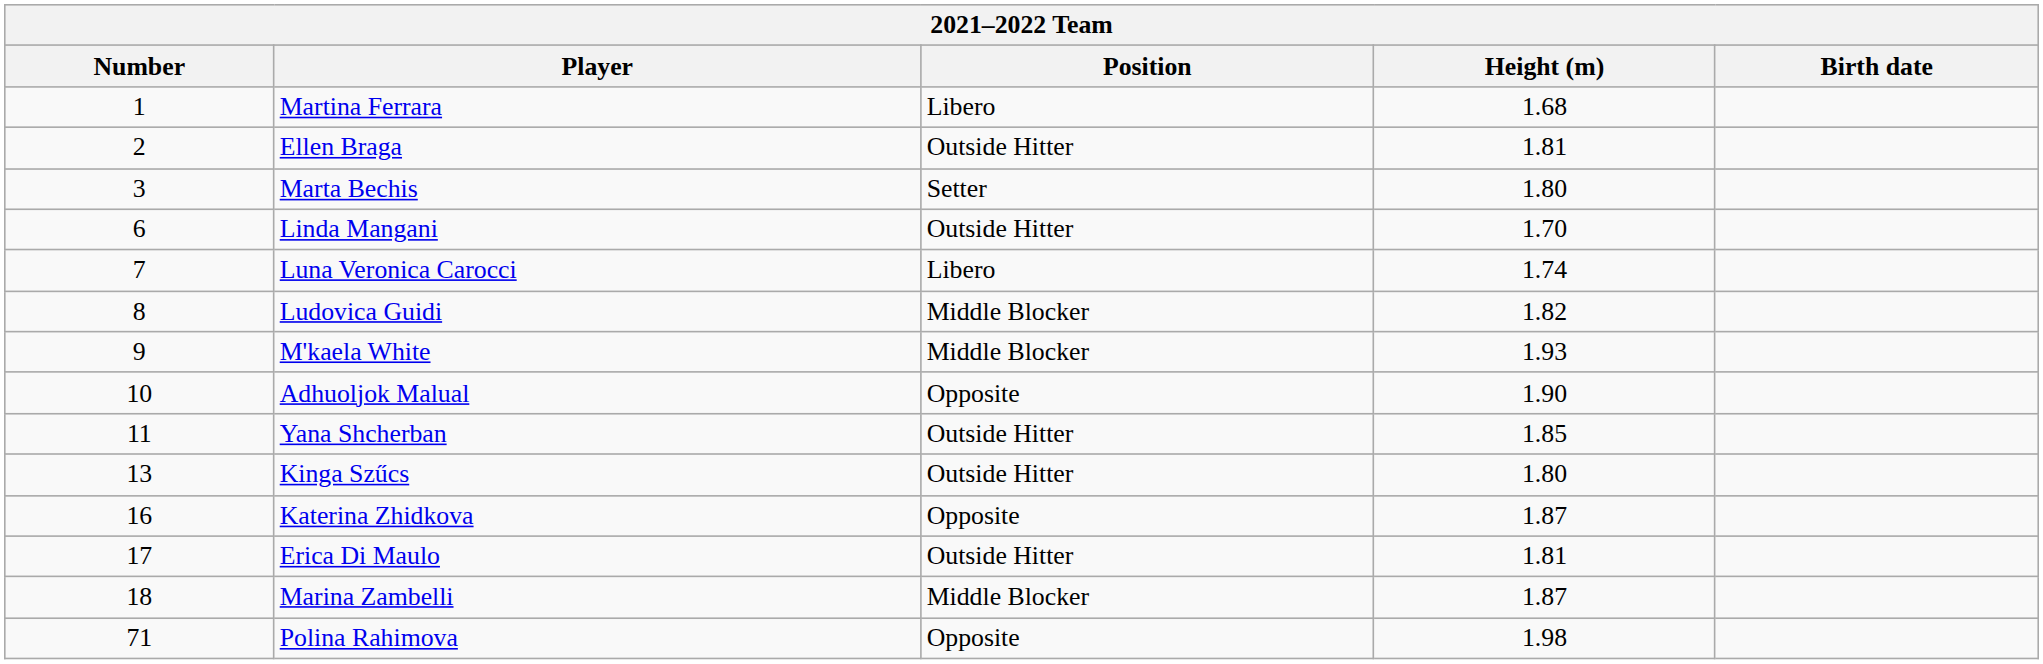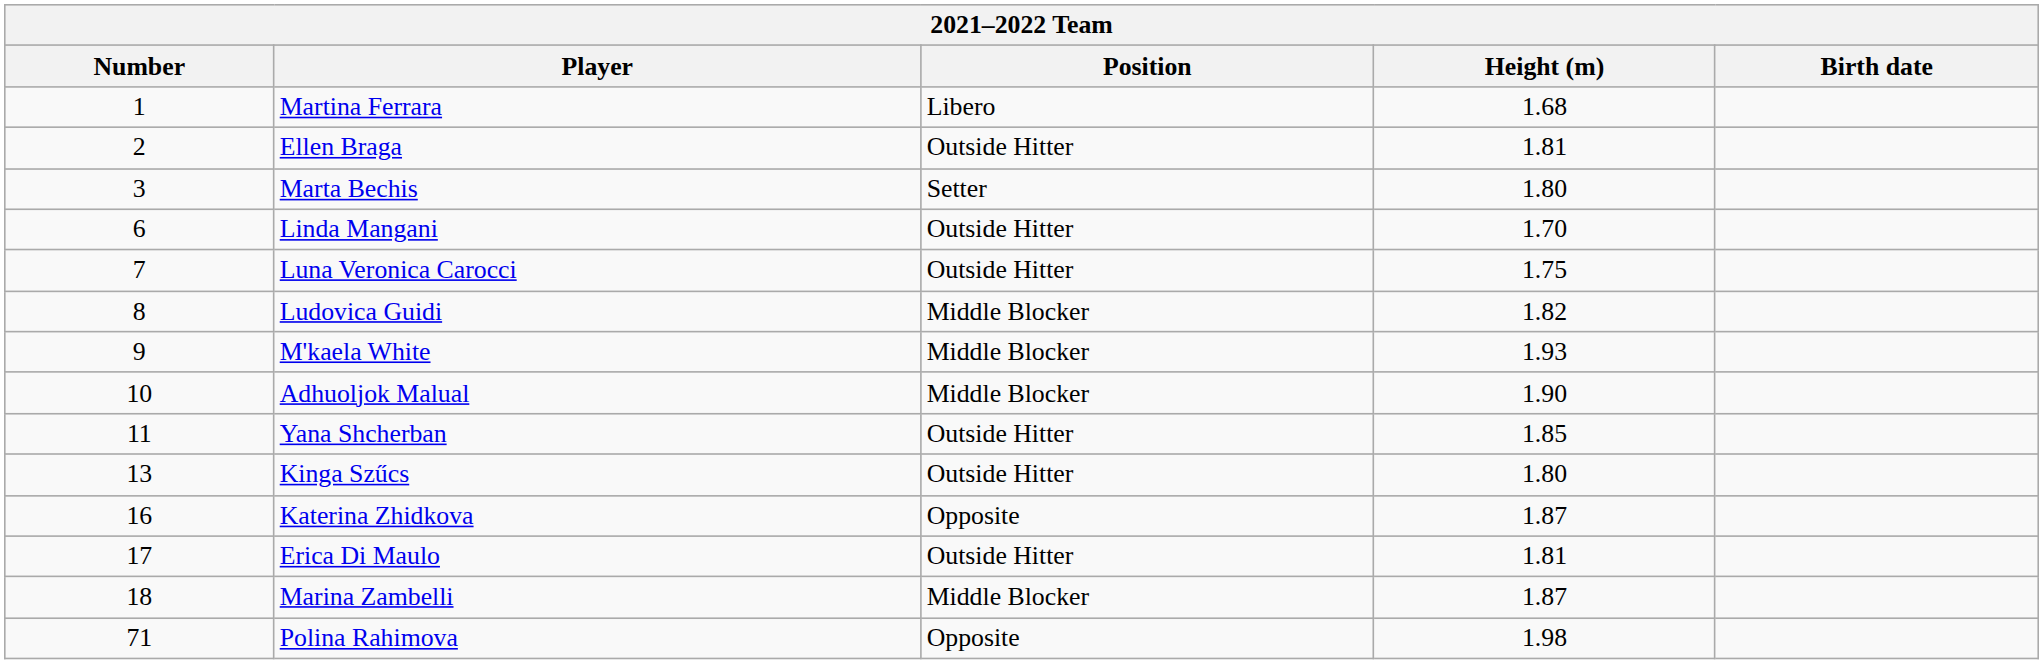 <table class="wikitable" style="width:100%;">
 <tr>
 <th colspan=5><strong>2021–2022 Team</strong></th>
 </tr>
 <tr>
 <th>Number</th>
 <th>Player</th>
 <th>Position</th>
 <th>Height (m)</th>
 <th>Birth date</th>
 </tr>
 <tr>
 <td align=center>1</td>
 <td> <a href='#'>Martina Ferrara</a></td>
 <td>Libero</td>
 <td align=center>1.68</td>
 <td></td>
 </tr>
 <tr>
 <td align=center>2</td>
 <td> <a href='#'>Ellen Braga</a></td>
 <td>Outside Hitter</td>
 <td align=center>1.81</td>
 <td></td>
 </tr>
 <tr>
 <td align=center>3</td>
 <td> <a href='#'>Marta Bechis</a></td>
 <td>Setter</td>
 <td align=center>1.80</td>
 <td></td>
 </tr>
 <tr>
 <td align=center>6</td>
 <td> <a href='#'>Linda Mangani</a></td>
 <td>Outside Hitter</td>
 <td align=center>1.70</td>
 <td></td>
 </tr>
 <tr>
 <td align=center>7</td>
 <td> <a href='#'>Luna Veronica Carocci</a></td>
-<td>Libero</td>
-<td align=center>1.74</td>
+<td>Outside Hitter</td>
+<td align=center>1.75</td>
 <td></td>
 </tr>
 <tr>
 <td align=center>8</td>
 <td> <a href='#'>Ludovica Guidi</a></td>
 <td>Middle Blocker</td>
 <td align=center>1.82</td>
 <td></td>
 </tr>
 <tr>
 <td align=center>9</td>
 <td> <a href='#'>M'kaela White</a></td>
 <td>Middle Blocker</td>
 <td align=center>1.93</td>
 <td></td>
 </tr>
 <tr>
 <td align=center>10</td>
 <td> <a href='#'>Adhuoljok Malual</a></td>
-<td>Opposite</td>
+<td>Middle Blocker</td>
 <td align=center>1.90</td>
 <td></td>
 </tr>
 <tr>
 <td align=center>11</td>
 <td> <a href='#'>Yana Shcherban</a></td>
 <td>Outside Hitter</td>
 <td align=center>1.85</td>
 <td></td>
 </tr>
 <tr>
 <td align=center>13</td>
 <td> <a href='#'>Kinga Szűcs</a></td>
 <td>Outside Hitter</td>
 <td align=center>1.80</td>
 <td></td>
 </tr>
 <tr>
 <td align=center>16</td>
 <td> <a href='#'>Katerina Zhidkova</a></td>
 <td>Opposite</td>
 <td align=center>1.87</td>
 <td></td>
 </tr>
 <tr>
 <td align=center>17</td>
 <td> <a href='#'>Erica Di Maulo</a></td>
 <td>Outside Hitter</td>
 <td align=center>1.81</td>
 <td></td>
 </tr>
 <tr>
 <td align=center>18</td>
 <td> <a href='#'>Marina Zambelli</a></td>
 <td>Middle Blocker</td>
 <td align=center>1.87</td>
 <td></td>
 </tr>
 <tr>
 <td align=center>71</td>
 <td> <a href='#'>Polina Rahimova</a></td>
 <td>Opposite</td>
 <td align=center>1.98</td>
 <td></td>
 </tr>
 </table>
